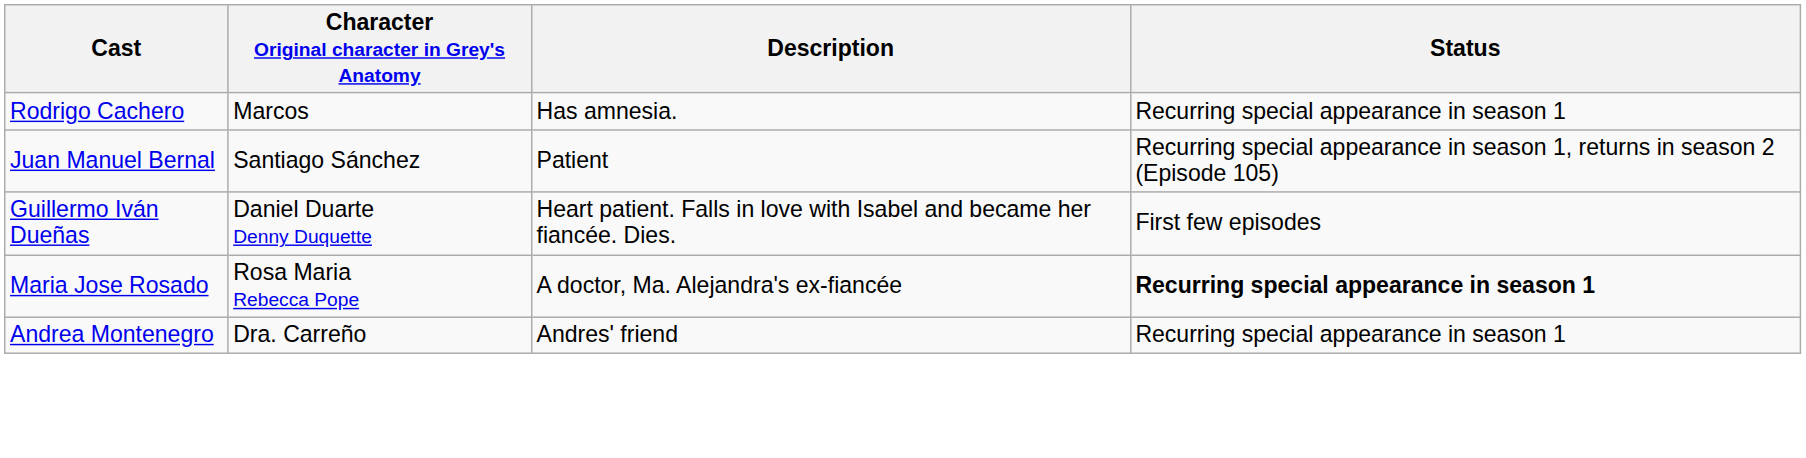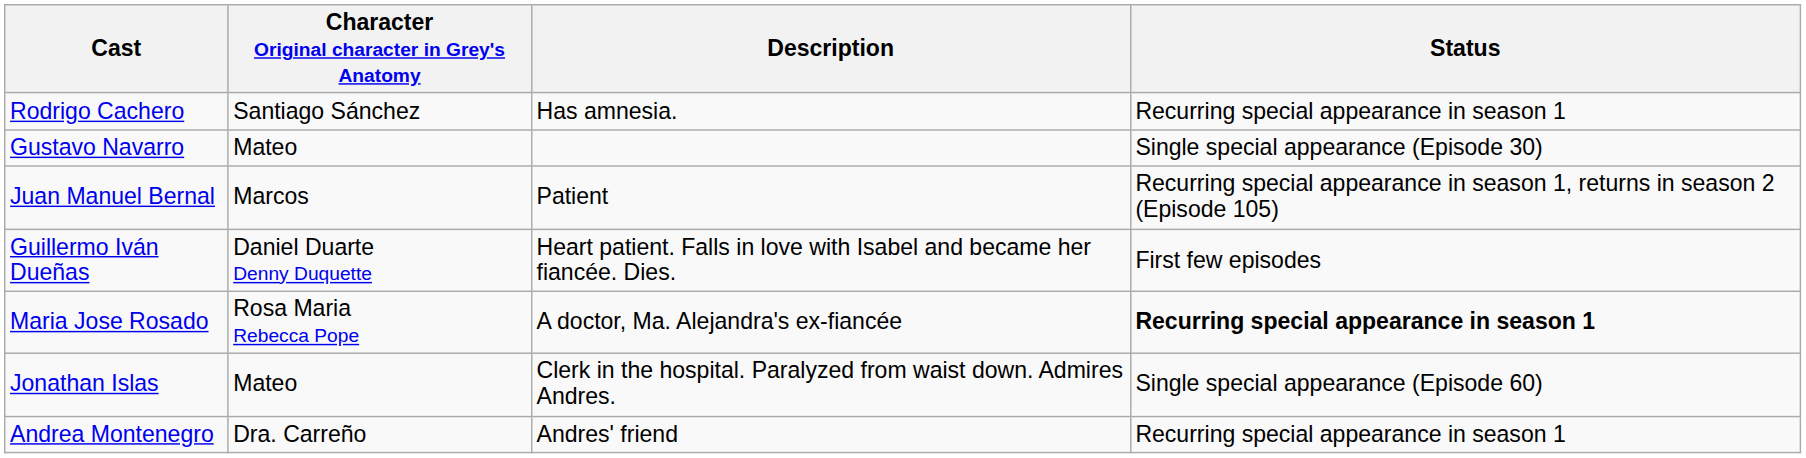 <table class="wikitable">
 <tr>
 <th>Cast</th>
 <th>Character<br><small><a href='#'>Original character in Grey's Anatomy</a></small></th>
 <th>Description</th>
 <th>Status</th>
 </tr>
 <tr>
 <td><a href='#'>Rodrigo Cachero</a></td>
-<td>Marcos</td>
+<td>Santiago Sánchez</td>
 <td>Has amnesia.</td>
 <td>Recurring special appearance in season 1</td>
 </tr>
 <tr>
+<td><a href='#'>Gustavo Navarro</a></td>
+<td>Mateo</td>
+<td></td>
+<td>Single special appearance (Episode 30)</td>
+</tr>
+<tr>
 <td><a href='#'>Juan Manuel Bernal</a></td>
-<td>Santiago Sánchez</td>
+<td>Marcos</td>
 <td>Patient</td>
 <td>Recurring special appearance in season 1, returns in season 2 (Episode 105)</td>
 </tr>
 <tr>
 <td><a href='#'>Guillermo Iván Dueñas</a></td>
 <td>Daniel Duarte<br><small><a href='#'>Denny Duquette</a></small></td>
 <td>Heart patient. Falls in love with Isabel and became her fiancée. Dies.</td>
 <td>First few episodes</td>
 </tr>
 <tr>
 <td><a href='#'>Maria Jose Rosado</a></td>
 <td>Rosa Maria<br><small><a href='#'>Rebecca Pope</a></small></td>
 <td>A doctor, Ma. Alejandra's ex-fiancée</td>
 <td><strong>Recurring special appearance in season 1</strong></td>
 </tr>
 <tr>
+<td><a href='#'>Jonathan Islas</a></td>
+<td>Mateo</td>
+<td>Clerk in the hospital. Paralyzed from waist down. Admires Andres.</td>
+<td>Single special appearance (Episode 60)</td>
+</tr>
+<tr>
 <td><a href='#'>Andrea Montenegro</a></td>
 <td>Dra. Carreño</td>
 <td>Andres' friend</td>
 <td>Recurring special appearance in season 1</td>
 </tr>
 </table>
